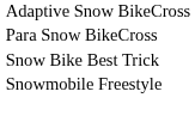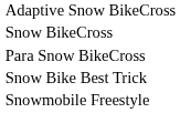 <table>
 <tr>
 <td>Adaptive Snow BikeCross</td>
+<td></td>
+<td></td>
+<td></td>
+</tr>
+<tr>
+<td>Snow BikeCross</td>
 <td></td>
 <td></td>
 <td></td>
 </tr>
 <tr>
 <td>Para Snow BikeCross</td>
 <td></td>
 <td></td>
 <td></td>
 </tr>
 <tr>
 <td>Snow Bike Best Trick</td>
 <td></td>
 <td></td>
 <td></td>
 </tr>
 <tr>
 <td>Snowmobile Freestyle</td>
 <td></td>
 <td></td>
 <td></td>
 </tr>
 </table>
